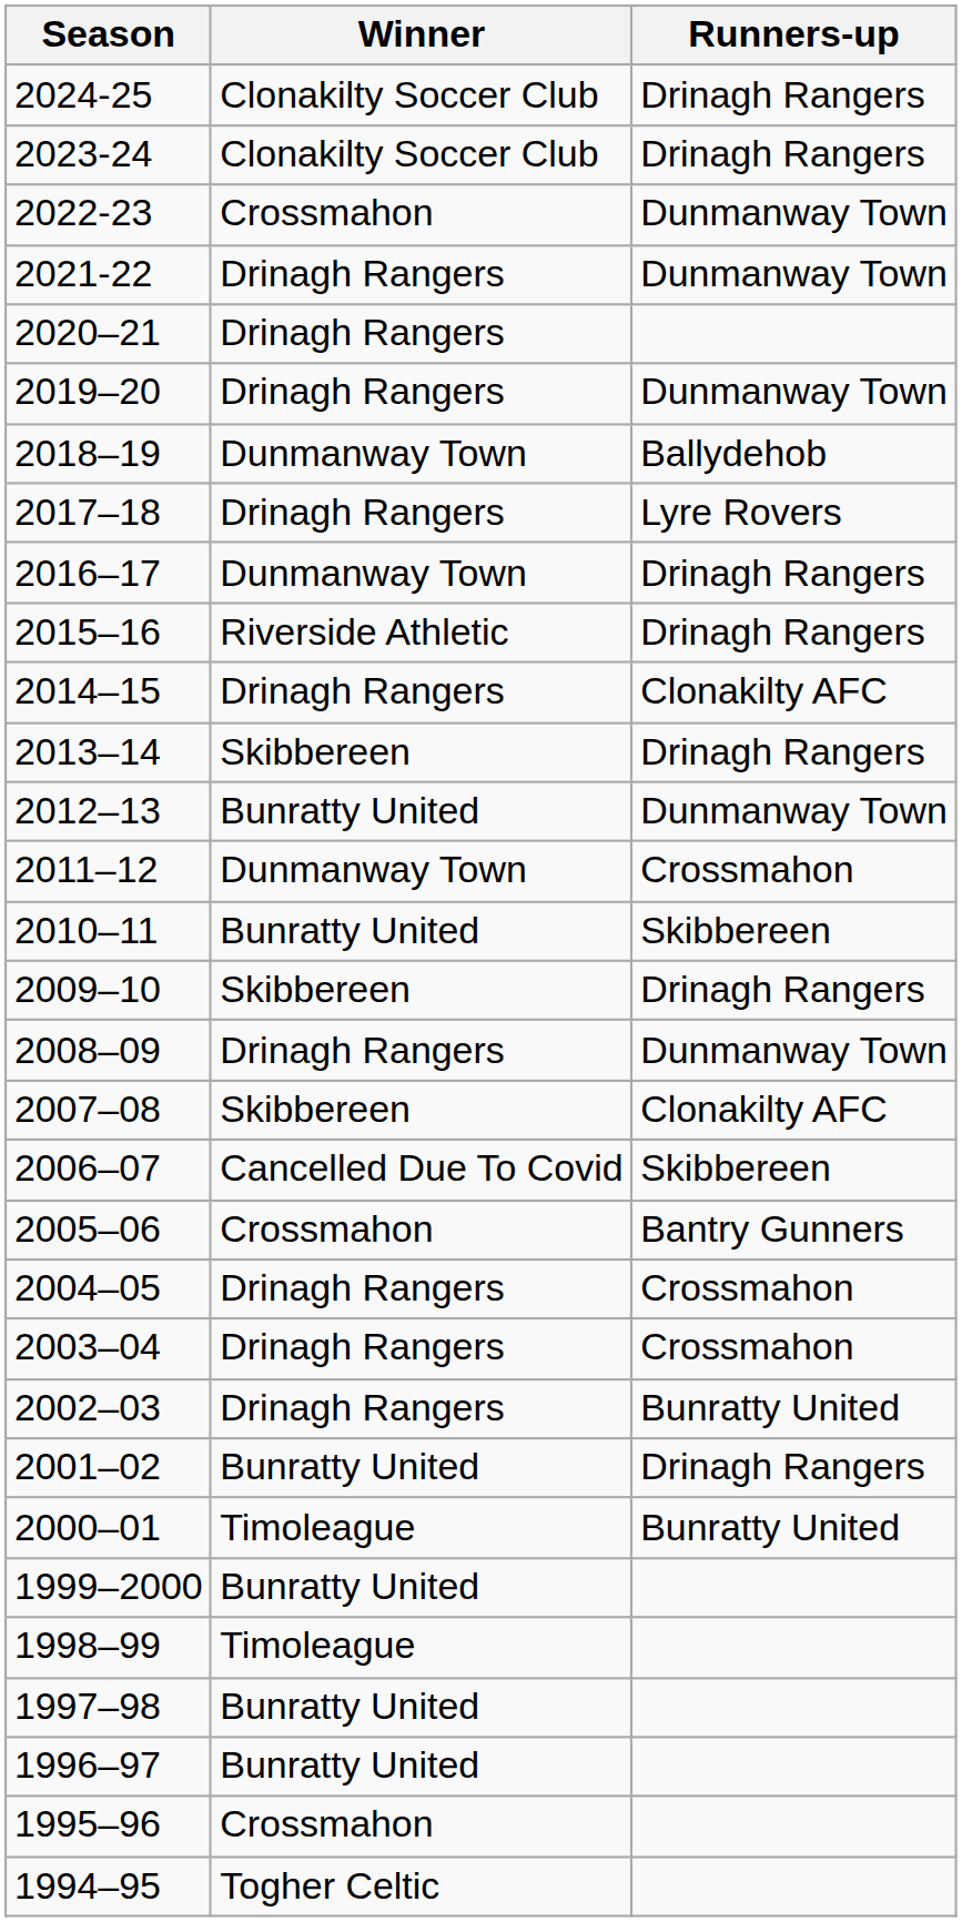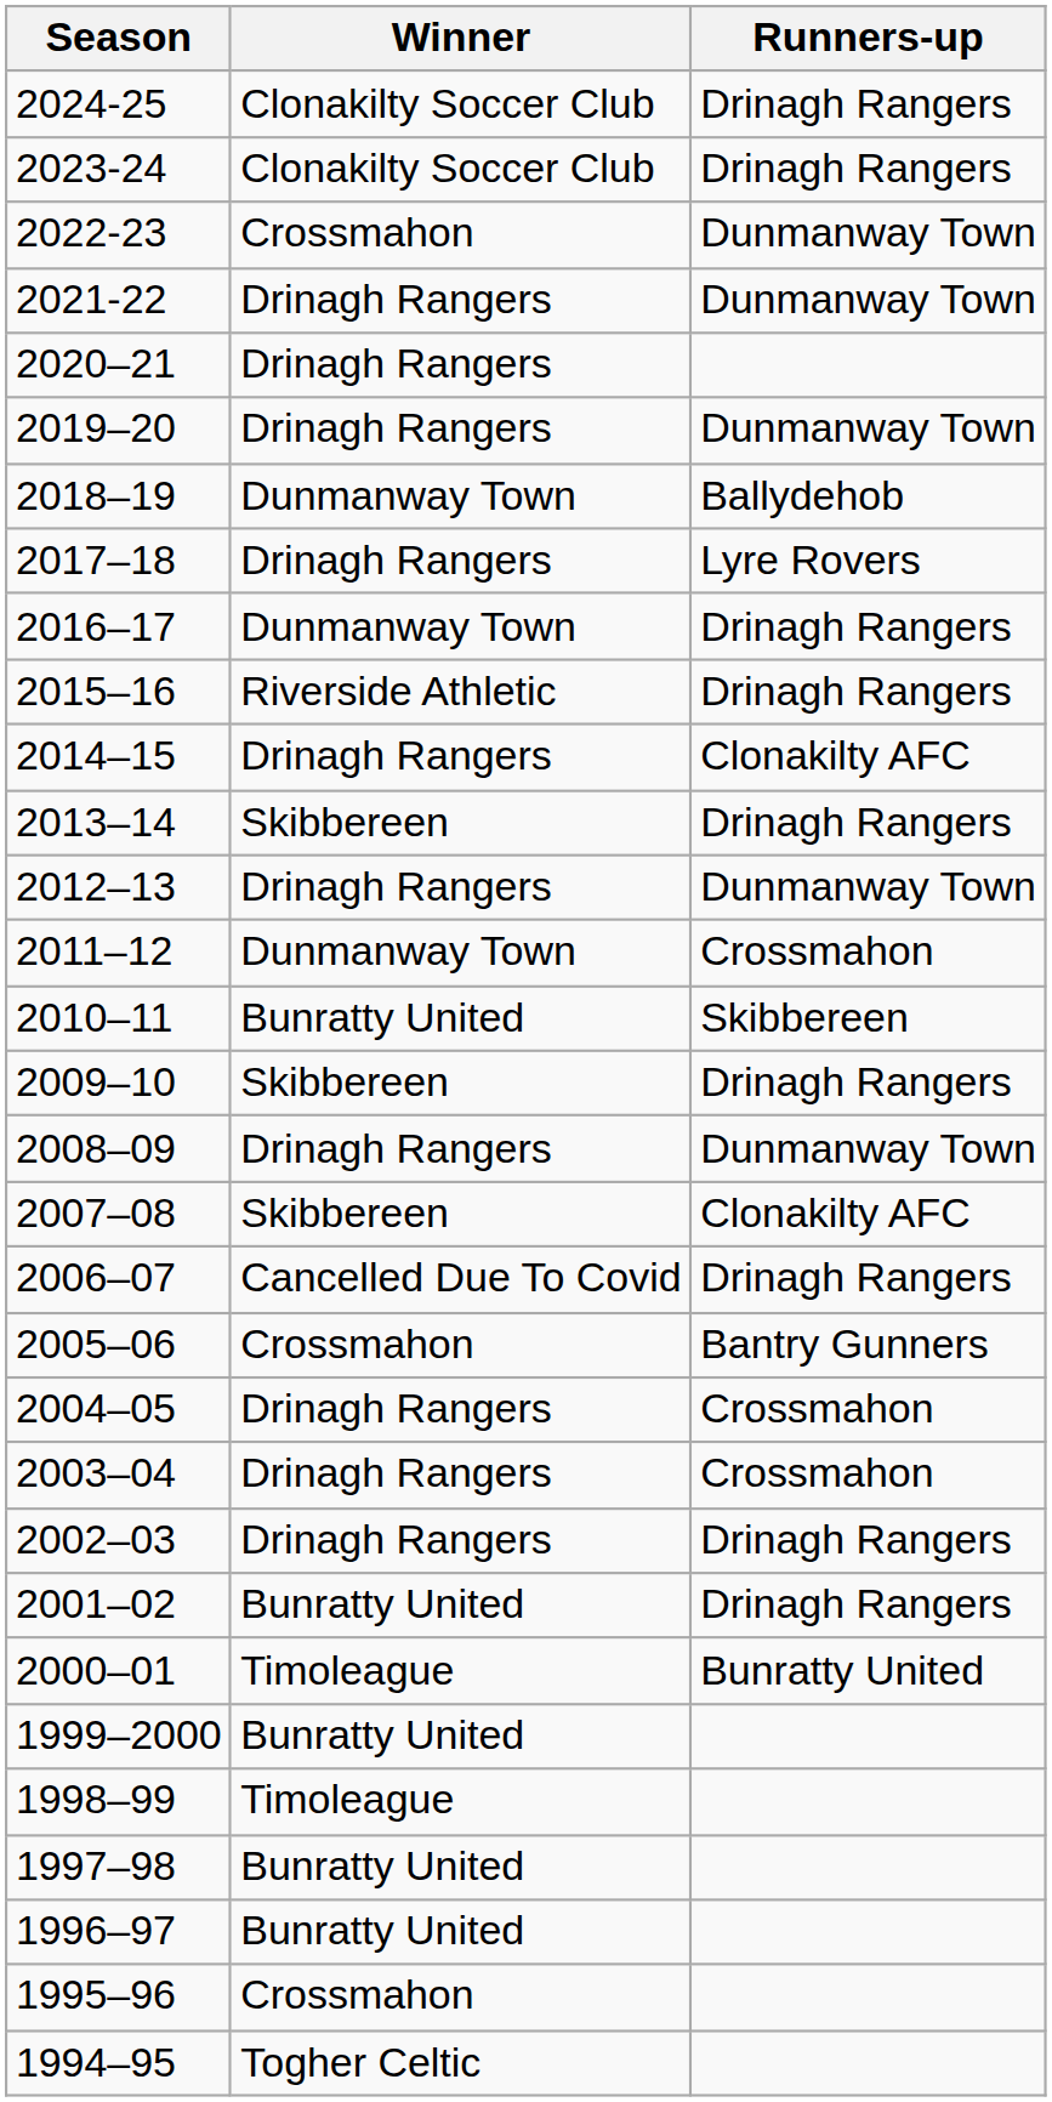 <table class="wikitable collapsible">
 <tr>
 <th>Season</th>
 <th>Winner</th>
 <th>Runners-up</th>
 </tr>
 <tr 15B.C>
 <td>2024-25</td>
 <td>Clonakilty Soccer Club</td>
 <td>Drinagh Rangers</td>
 </tr>
 <tr>
 <td>2023-24</td>
 <td>Clonakilty Soccer Club</td>
 <td>Drinagh Rangers</td>
 </tr>
 <tr>
 <td>2022-23</td>
 <td>Crossmahon</td>
 <td>Dunmanway Town</td>
 </tr>
 <tr>
 <td>2021-22</td>
 <td>Drinagh Rangers</td>
 <td>Dunmanway Town</td>
 </tr>
 <tr>
 <td>2020–21</td>
 <td>Drinagh Rangers</td>
 </tr>
 <tr>
 <td>2019–20</td>
 <td>Drinagh Rangers</td>
 <td>Dunmanway Town</td>
 </tr>
 <tr>
 <td>2018–19</td>
 <td>Dunmanway Town</td>
 <td>Ballydehob</td>
 </tr>
 <tr>
 <td>2017–18</td>
 <td>Drinagh Rangers</td>
 <td>Lyre Rovers</td>
 </tr>
 <tr>
 <td>2016–17</td>
 <td>Dunmanway Town</td>
 <td>Drinagh Rangers</td>
 </tr>
 <tr>
 <td>2015–16</td>
 <td>Riverside Athletic</td>
 <td>Drinagh Rangers</td>
 </tr>
 <tr>
 <td>2014–15</td>
 <td>Drinagh Rangers</td>
 <td>Clonakilty AFC</td>
 </tr>
 <tr>
 <td>2013–14</td>
 <td>Skibbereen</td>
 <td>Drinagh Rangers</td>
 </tr>
 <tr>
 <td>2012–13</td>
-<td>Bunratty United</td>
+<td>Drinagh Rangers</td>
 <td>Dunmanway Town</td>
 </tr>
 <tr>
 <td>2011–12</td>
 <td>Dunmanway Town</td>
 <td>Crossmahon</td>
 </tr>
 <tr>
 <td>2010–11</td>
 <td>Bunratty United</td>
 <td>Skibbereen</td>
 </tr>
 <tr>
 <td>2009–10</td>
 <td>Skibbereen</td>
 <td>Drinagh Rangers</td>
 </tr>
 <tr>
 <td>2008–09</td>
 <td>Drinagh Rangers</td>
 <td>Dunmanway Town</td>
 </tr>
 <tr>
 <td>2007–08</td>
 <td>Skibbereen</td>
 <td>Clonakilty AFC</td>
 </tr>
 <tr>
 <td>2006–07</td>
 <td>Cancelled Due To Covid</td>
-<td>Skibbereen</td>
+<td>Drinagh Rangers</td>
 </tr>
 <tr>
 <td>2005–06</td>
 <td>Crossmahon</td>
 <td>Bantry Gunners</td>
 </tr>
 <tr>
 <td>2004–05</td>
 <td>Drinagh Rangers</td>
 <td>Crossmahon </td>
 </tr>
 <tr>
 <td>2003–04</td>
 <td>Drinagh Rangers</td>
 <td>Crossmahon</td>
 </tr>
 <tr>
 <td>2002–03</td>
 <td>Drinagh Rangers</td>
-<td>Bunratty United</td>
+<td>Drinagh Rangers</td>
 </tr>
 <tr>
 <td>2001–02</td>
 <td>Bunratty United</td>
 <td>Drinagh Rangers</td>
 </tr>
 <tr>
 <td>2000–01</td>
 <td>Timoleague</td>
 <td>Bunratty United</td>
 </tr>
 <tr>
 <td>1999–2000</td>
 <td>Bunratty United</td>
 <td></td>
 </tr>
 <tr>
 <td>1998–99</td>
 <td>Timoleague</td>
 <td></td>
 </tr>
 <tr>
 <td>1997–98</td>
 <td>Bunratty United</td>
 <td></td>
 </tr>
 <tr>
 <td>1996–97</td>
 <td>Bunratty United</td>
 <td></td>
 </tr>
 <tr>
 <td>1995–96</td>
 <td>Crossmahon</td>
 <td></td>
 </tr>
 <tr>
 <td>1994–95</td>
 <td>Togher Celtic</td>
 <td></td>
 </tr>
 </table>
